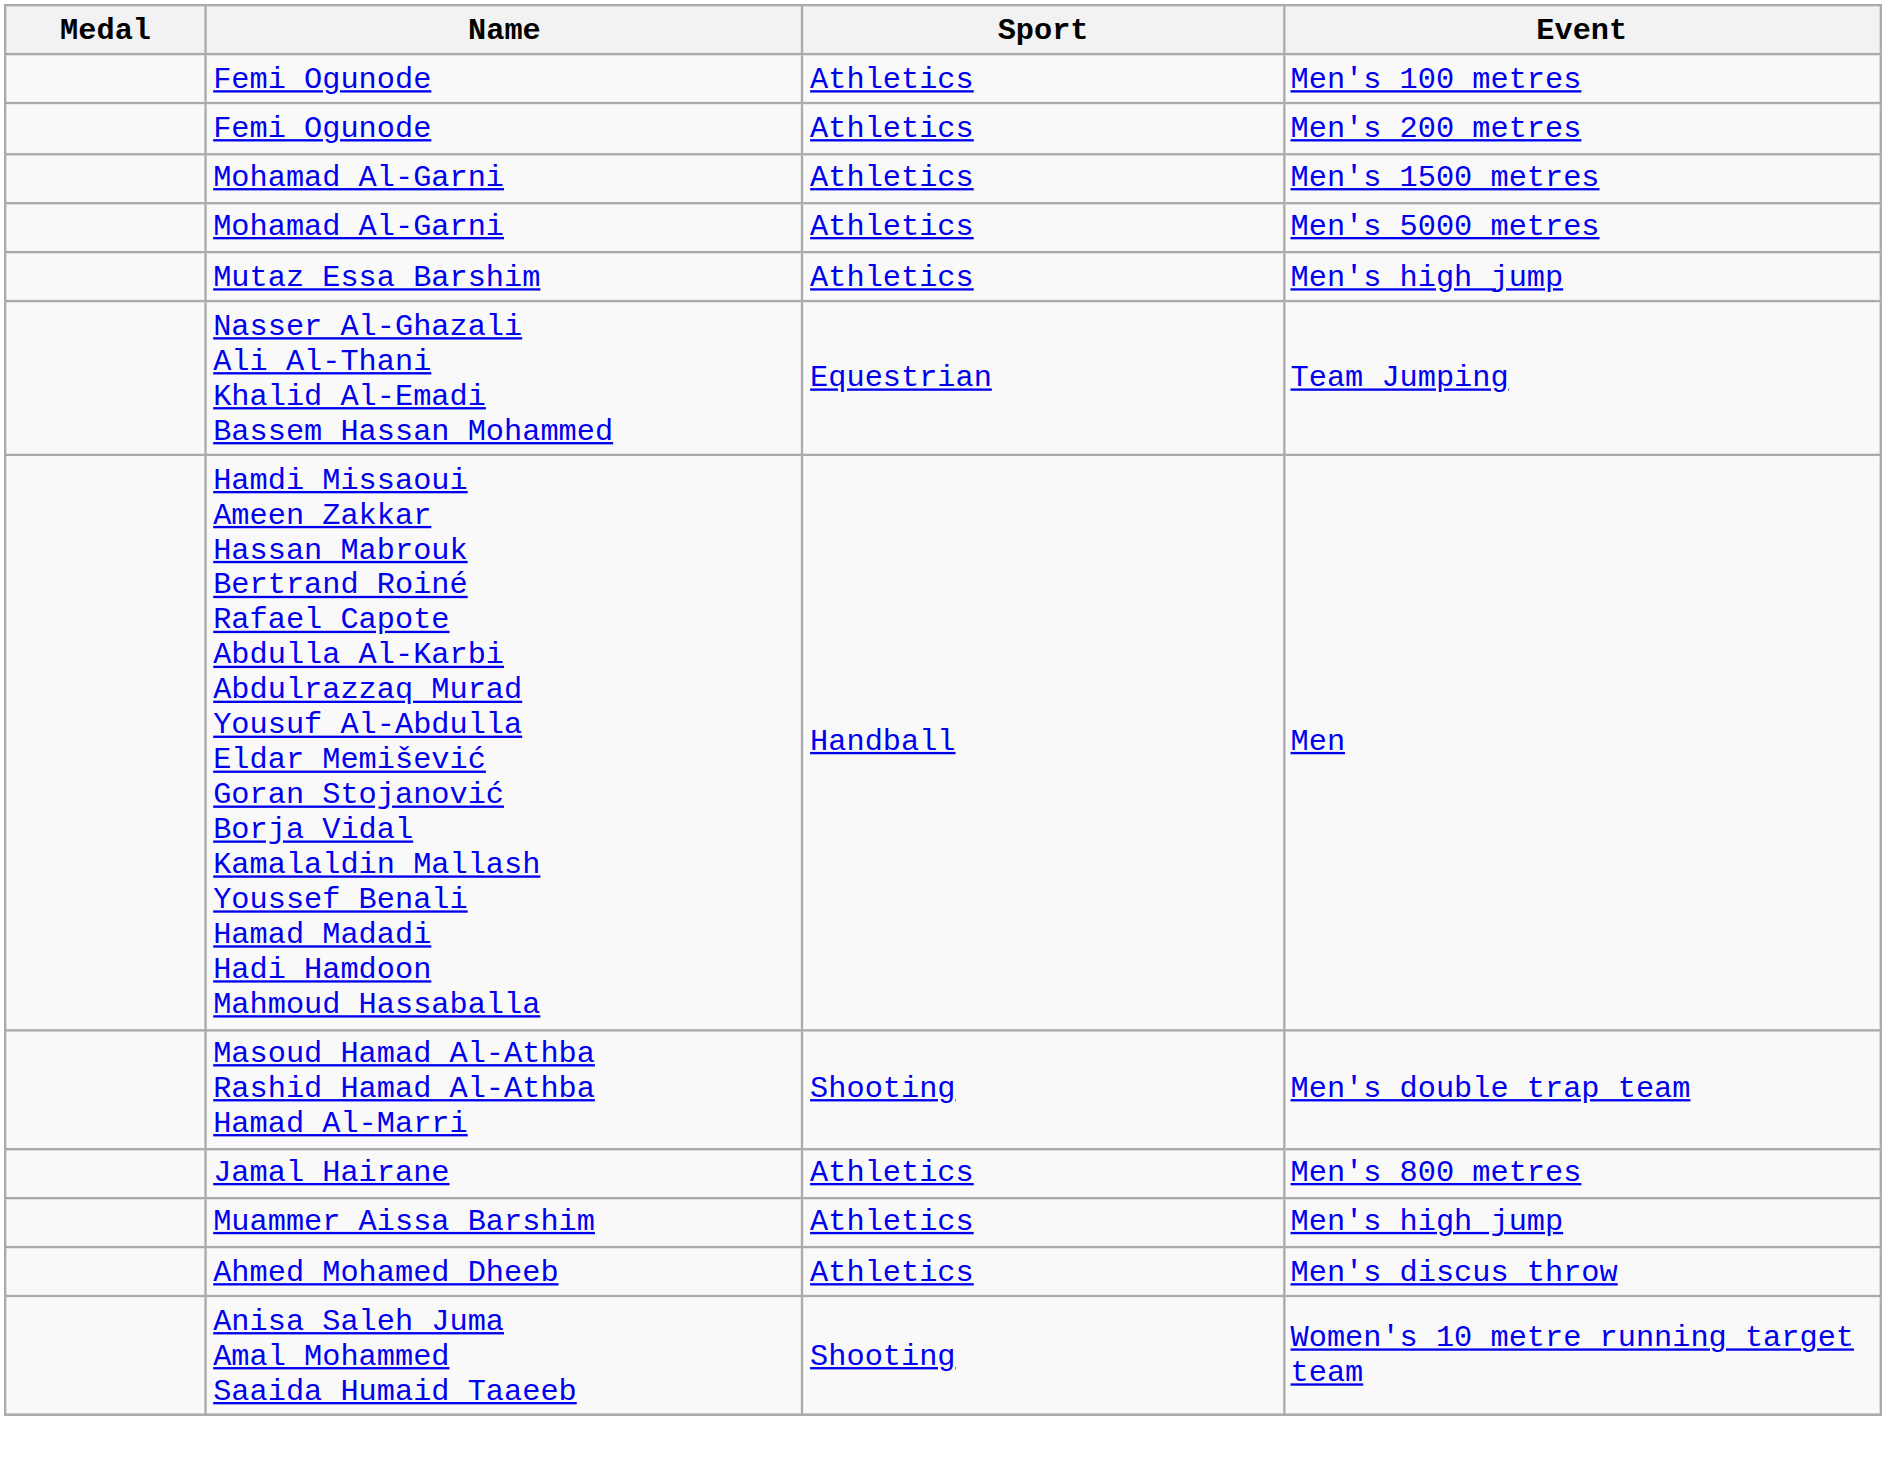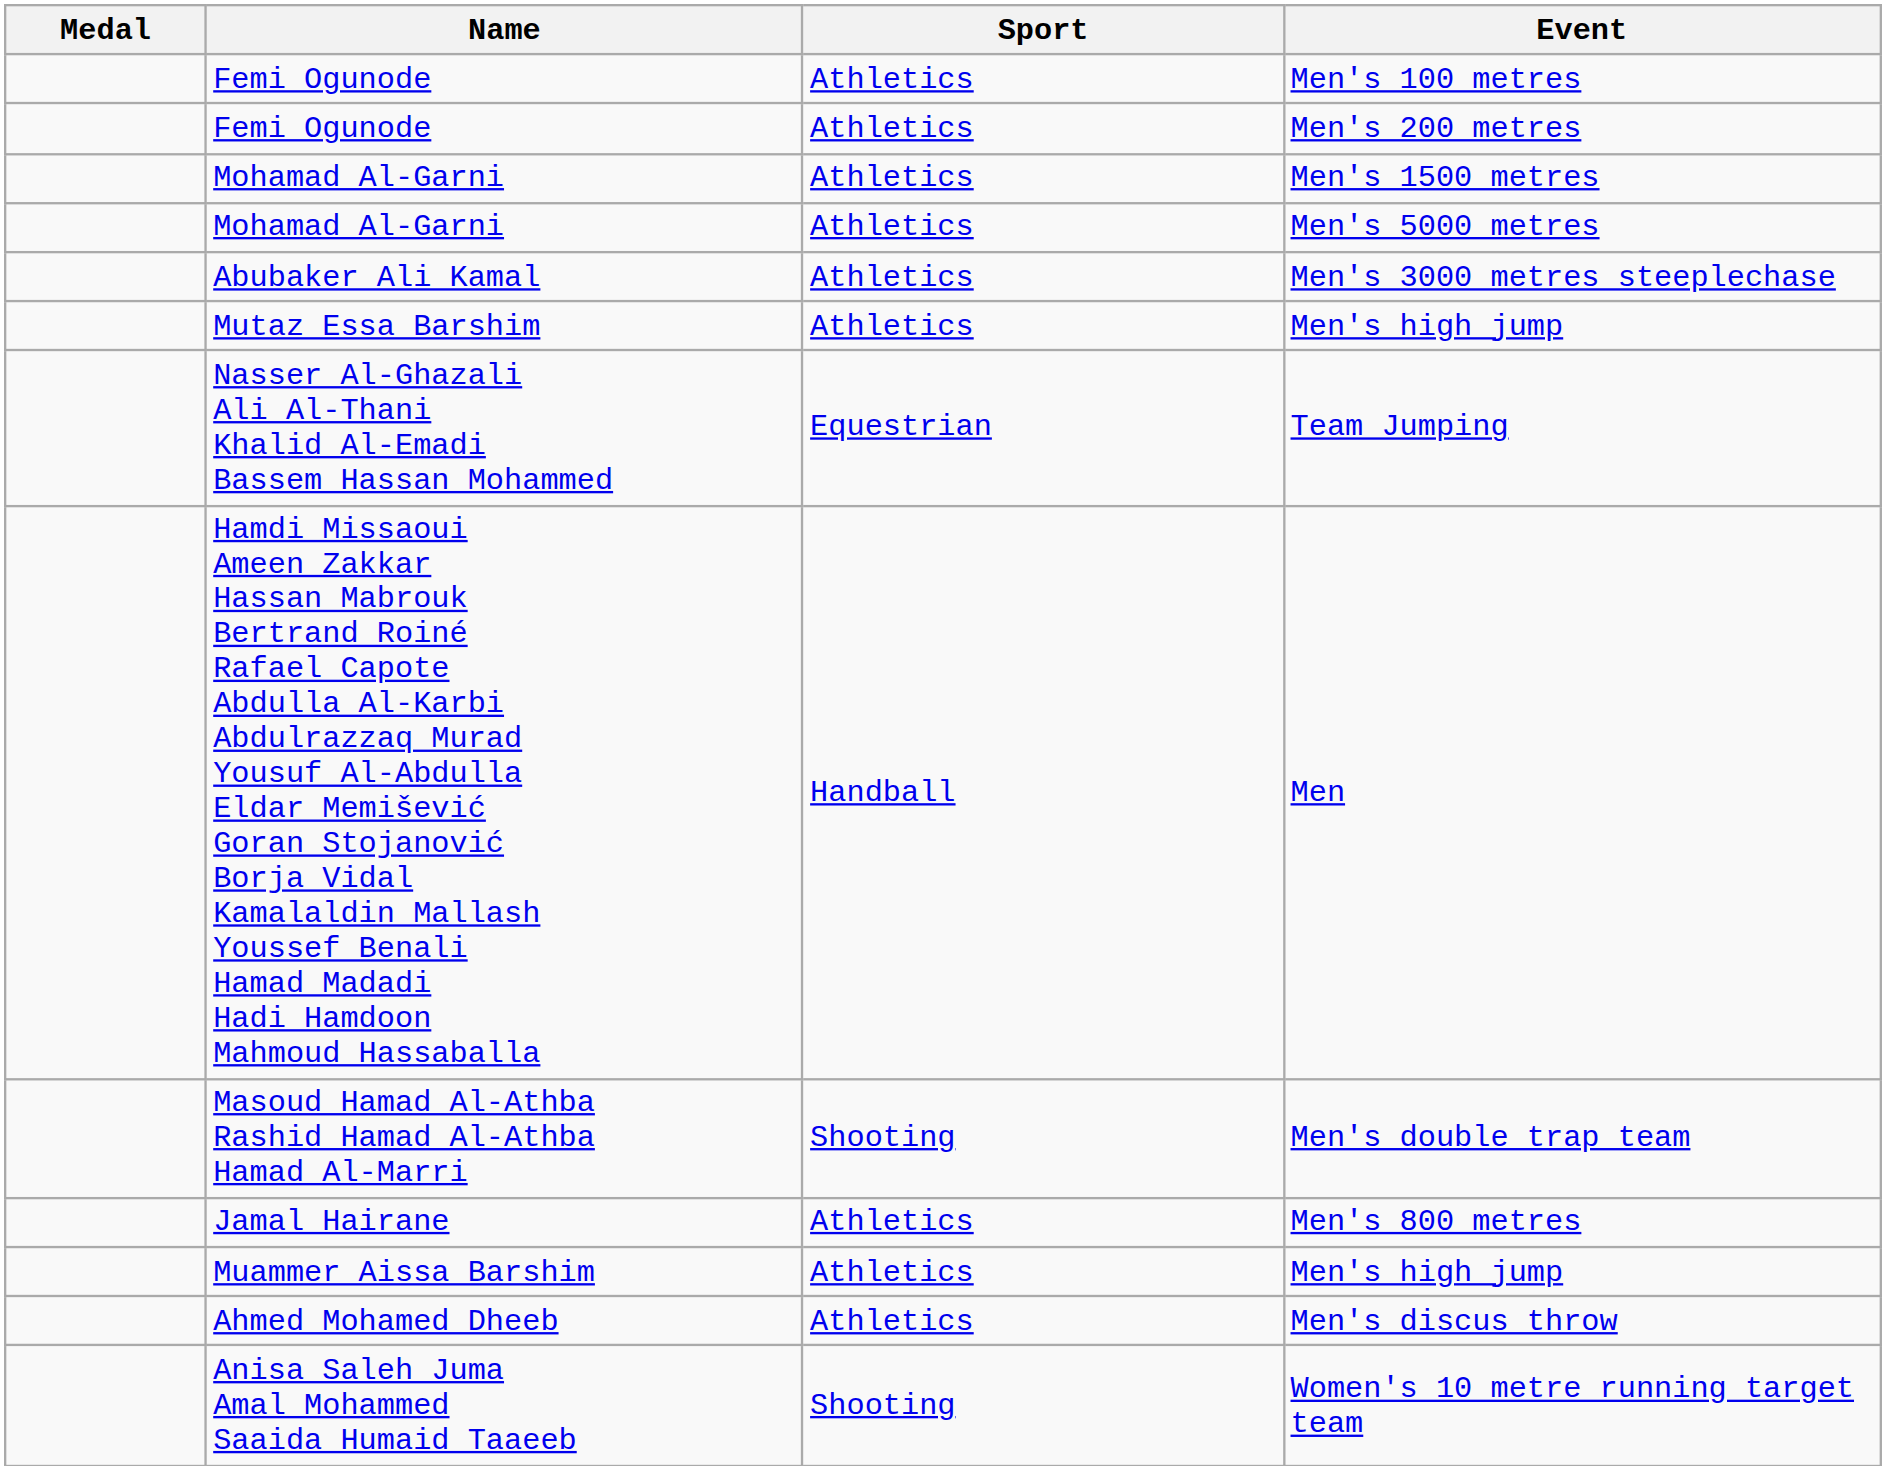 <table class="wikitable sortable" style="font-size:100%">
 <tr>
 <th width="80">Medal</th>
 <th width="250">Name</th>
 <th width="200">Sport</th>
 <th width="250">Event</th>
 </tr>
 <tr>
 <td></td>
 <td><a href='#'>Femi Ogunode</a></td>
 <td><a href='#'>Athletics</a></td>
 <td><a href='#'>Men's 100 metres</a></td>
 </tr>
 <tr>
 <td></td>
 <td><a href='#'>Femi Ogunode</a></td>
 <td><a href='#'>Athletics</a></td>
 <td><a href='#'>Men's 200 metres</a></td>
 </tr>
 <tr>
 <td></td>
 <td><a href='#'>Mohamad Al-Garni</a></td>
 <td><a href='#'>Athletics</a></td>
 <td><a href='#'>Men's 1500 metres</a></td>
 </tr>
 <tr>
 <td></td>
 <td><a href='#'>Mohamad Al-Garni</a></td>
 <td><a href='#'>Athletics</a></td>
 <td><a href='#'>Men's 5000 metres</a></td>
+</tr>
+<tr>
+<td></td>
+<td><a href='#'>Abubaker Ali Kamal</a></td>
+<td><a href='#'>Athletics</a></td>
+<td><a href='#'>Men's 3000 metres steeplechase</a></td>
 </tr>
 <tr>
 <td></td>
 <td><a href='#'>Mutaz Essa Barshim</a></td>
 <td><a href='#'>Athletics</a></td>
 <td><a href='#'>Men's high jump</a></td>
 </tr>
 <tr>
 <td></td>
 <td><a href='#'>Nasser Al-Ghazali</a><br><a href='#'>Ali Al-Thani</a><br><a href='#'>Khalid Al-Emadi</a><br><a href='#'>Bassem Hassan Mohammed</a></td>
 <td><a href='#'>Equestrian</a></td>
 <td><a href='#'>Team Jumping</a></td>
 </tr>
 <tr>
 <td></td>
 <td><a href='#'>Hamdi Missaoui</a><br><a href='#'>Ameen Zakkar</a><br><a href='#'>Hassan Mabrouk</a><br><a href='#'>Bertrand Roiné</a><br><a href='#'>Rafael Capote</a><br><a href='#'>Abdulla Al-Karbi</a><br><a href='#'>Abdulrazzaq Murad</a><br><a href='#'>Yousuf Al-Abdulla</a><br><a href='#'>Eldar Memišević</a><br><a href='#'>Goran Stojanović</a><br><a href='#'>Borja Vidal</a><br><a href='#'>Kamalaldin Mallash</a><br><a href='#'>Youssef Benali</a><br><a href='#'>Hamad Madadi</a><br><a href='#'>Hadi Hamdoon</a><br><a href='#'>Mahmoud Hassaballa</a></td>
 <td><a href='#'>Handball</a></td>
 <td><a href='#'>Men</a></td>
 </tr>
 <tr>
 <td></td>
 <td><a href='#'>Masoud Hamad Al-Athba</a><br><a href='#'>Rashid Hamad Al-Athba</a><br><a href='#'>Hamad Al-Marri</a></td>
 <td><a href='#'>Shooting</a></td>
 <td><a href='#'>Men's double trap team</a></td>
 </tr>
 <tr>
 <td></td>
 <td><a href='#'>Jamal Hairane</a></td>
 <td><a href='#'>Athletics</a></td>
 <td><a href='#'>Men's 800 metres</a></td>
 </tr>
 <tr>
 <td></td>
 <td><a href='#'>Muammer Aissa Barshim</a></td>
 <td><a href='#'>Athletics</a></td>
 <td><a href='#'>Men's high jump</a></td>
 </tr>
 <tr>
 <td></td>
 <td><a href='#'>Ahmed Mohamed Dheeb</a></td>
 <td><a href='#'>Athletics</a></td>
 <td><a href='#'>Men's discus throw</a></td>
 </tr>
 <tr>
 <td></td>
 <td><a href='#'>Anisa Saleh Juma</a><br><a href='#'>Amal Mohammed</a><br><a href='#'>Saaida Humaid Taaeeb</a></td>
 <td><a href='#'>Shooting</a></td>
 <td><a href='#'>Women's 10 metre running target team</a></td>
 </tr>
 <tr>
 </tr>
 </table>
